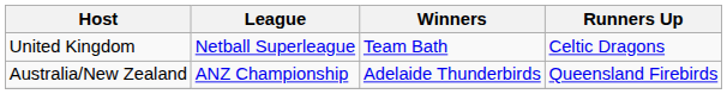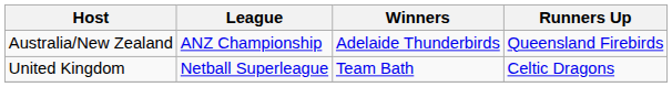 <table class="wikitable collapsible">
 <tr>
 <th>Host</th>
 <th>League</th>
 <th>Winners</th>
 <th>Runners Up</th>
 </tr>
 <tr>
+<td>Australia/New Zealand</td>
+<td><a href='#'>ANZ Championship</a></td>
+<td><a href='#'>Adelaide Thunderbirds</a></td>
+<td><a href='#'>Queensland Firebirds</a></td>
+</tr>
+<tr>
 <td>United Kingdom</td>
 <td><a href='#'>Netball Superleague</a></td>
 <td><a href='#'>Team Bath</a></td>
 <td><a href='#'>Celtic Dragons</a></td>
 </tr>
 <tr>
-<td>Australia/New Zealand</td>
-<td><a href='#'>ANZ Championship</a></td>
-<td><a href='#'>Adelaide Thunderbirds</a></td>
-<td><a href='#'>Queensland Firebirds</a></td>
-</tr>
-<tr>
 </tr>
 </table>
